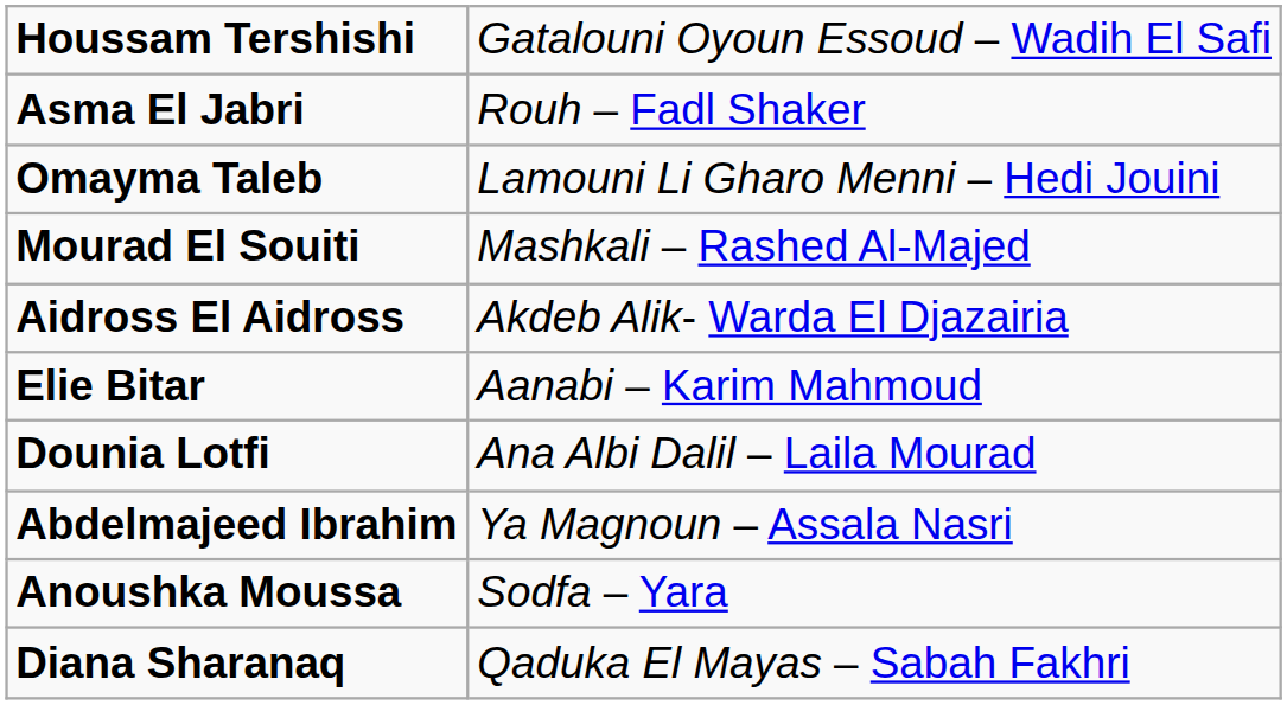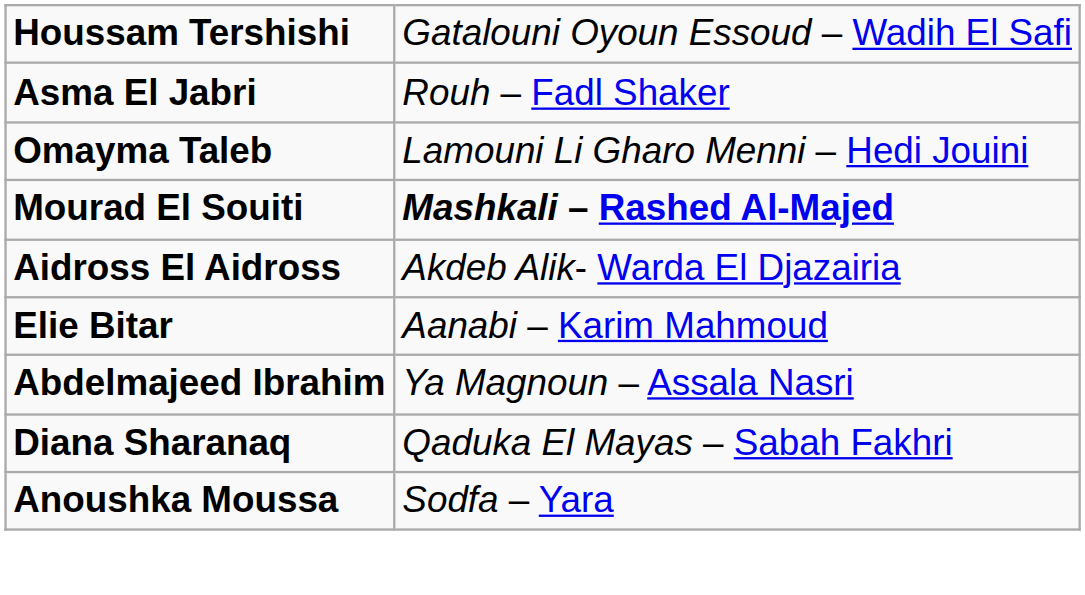 <table class="wikitable" style="margin:1em auto;">
 <tr>
 <td><strong>Houssam Tershishi</strong></td>
 <td><em>Gatalouni Oyoun Essoud</em> – <a href='#'>Wadih El Safi</a></td>
 </tr>
 <tr>
 <td><strong>Asma El Jabri</strong></td>
 <td><em>Rouh</em> – <a href='#'>Fadl Shaker</a></td>
 </tr>
 <tr>
 <td><strong>Omayma Taleb</strong></td>
 <td><em>Lamouni Li Gharo Menni</em> – <a href='#'>Hedi Jouini</a></td>
 </tr>
 <tr>
 <td><strong>Mourad El Souiti</strong></td>
-<td><em>Mashkali</em> – <a href='#'>Rashed Al-Majed</a></td>
+<td><strong><em>Mashkali</em> – <a href='#'>Rashed Al-Majed</a></strong></td>
 </tr>
 <tr>
 <td><strong>Aidross El Aidross</strong></td>
 <td><em>Akdeb Alik</em>- <a href='#'>Warda El Djazairia</a></td>
 </tr>
 <tr>
 <td><strong>Elie Bitar</strong></td>
 <td><em>Aanabi</em> – <a href='#'>Karim Mahmoud</a></td>
 </tr>
 <tr>
-<td><strong>Dounia Lotfi</strong></td>
-<td><em>Ana Albi Dalil</em> – <a href='#'>Laila Mourad</a></td>
+<td><strong>Abdelmajeed Ibrahim</strong></td>
+<td><em>Ya Magnoun</em> – <a href='#'>Assala Nasri</a></td>
 </tr>
 <tr>
-<td><strong>Abdelmajeed Ibrahim</strong></td>
-<td><em>Ya Magnoun</em> – <a href='#'>Assala Nasri</a></td>
+<td><strong>Diana Sharanaq</strong></td>
+<td><em>Qaduka El Mayas</em> – <a href='#'>Sabah Fakhri</a></td>
 </tr>
 <tr>
 <td><strong>Anoushka Moussa</strong></td>
 <td><em>Sodfa</em> –  <a href='#'>Yara</a></td>
 </tr>
-<tr>
-<td><strong>Diana Sharanaq</strong></td>
-<td><em>Qaduka El Mayas</em> – <a href='#'>Sabah Fakhri</a></td>
-</tr>
 </table>
